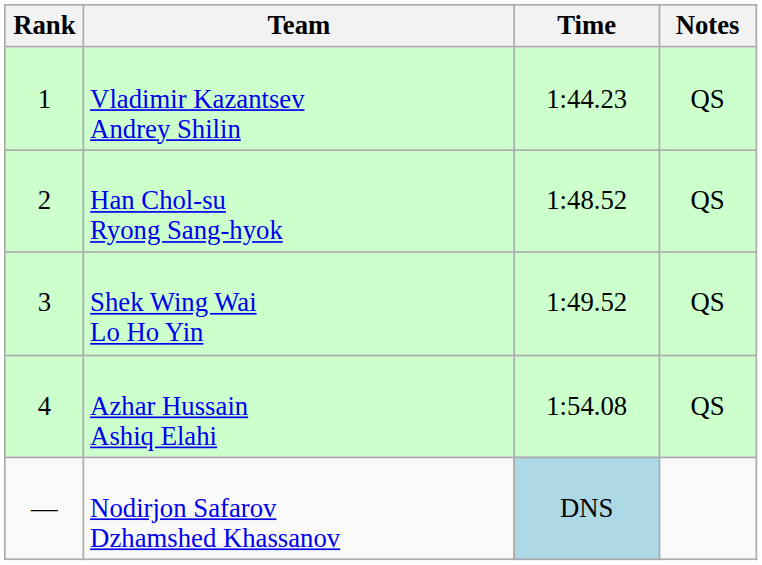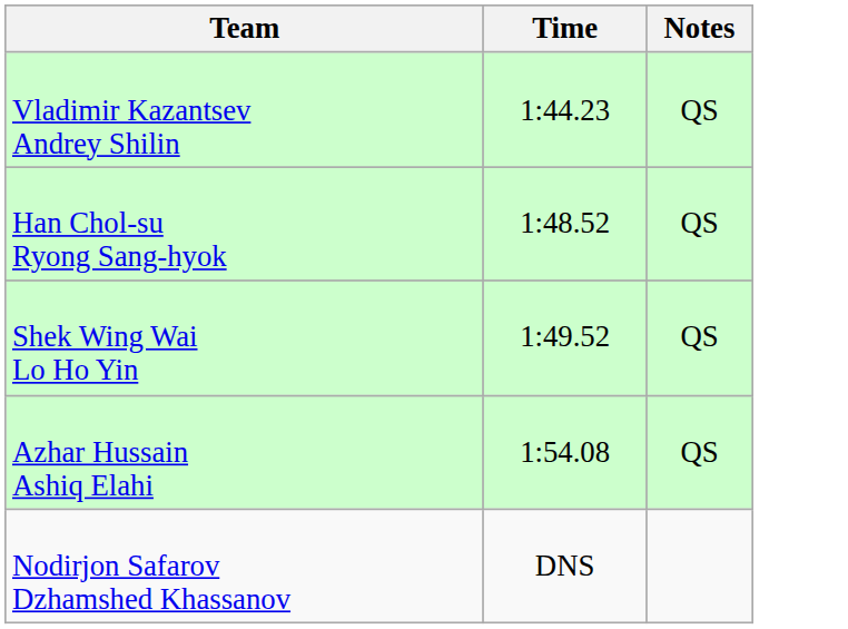 <table class=wikitable style="text-align:center">
 <tr>
-<th width=40>Rank</th>
 <th width=250>Team</th>
 <th width=80>Time</th>
 <th width=50>Notes</th>
 </tr>
 <tr bgcolor="ccffcc">
-<td>1</td>
 <td align=left><br><a href='#'>Vladimir Kazantsev</a><br><a href='#'>Andrey Shilin</a></td>
 <td>1:44.23</td>
 <td>QS</td>
 </tr>
 <tr bgcolor="ccffcc">
-<td>2</td>
 <td align=left><br><a href='#'>Han Chol-su</a><br><a href='#'>Ryong Sang-hyok</a></td>
 <td>1:48.52</td>
 <td>QS</td>
 </tr>
 <tr bgcolor="ccffcc">
-<td>3</td>
 <td align=left><br><a href='#'>Shek Wing Wai</a><br><a href='#'>Lo Ho Yin</a></td>
 <td>1:49.52</td>
 <td>QS</td>
 </tr>
 <tr bgcolor="ccffcc">
-<td>4</td>
 <td align=left><br><a href='#'>Azhar Hussain</a><br><a href='#'>Ashiq Elahi</a></td>
 <td>1:54.08</td>
 <td>QS</td>
 </tr>
 <tr>
-<td>—</td>
 <td align=left><br><a href='#'>Nodirjon Safarov</a><br><a href='#'>Dzhamshed Khassanov</a></td>
-<td style="background: lightblue;">DNS</td>
+<td>DNS</td>
 <td></td>
 </tr>
 </table>
